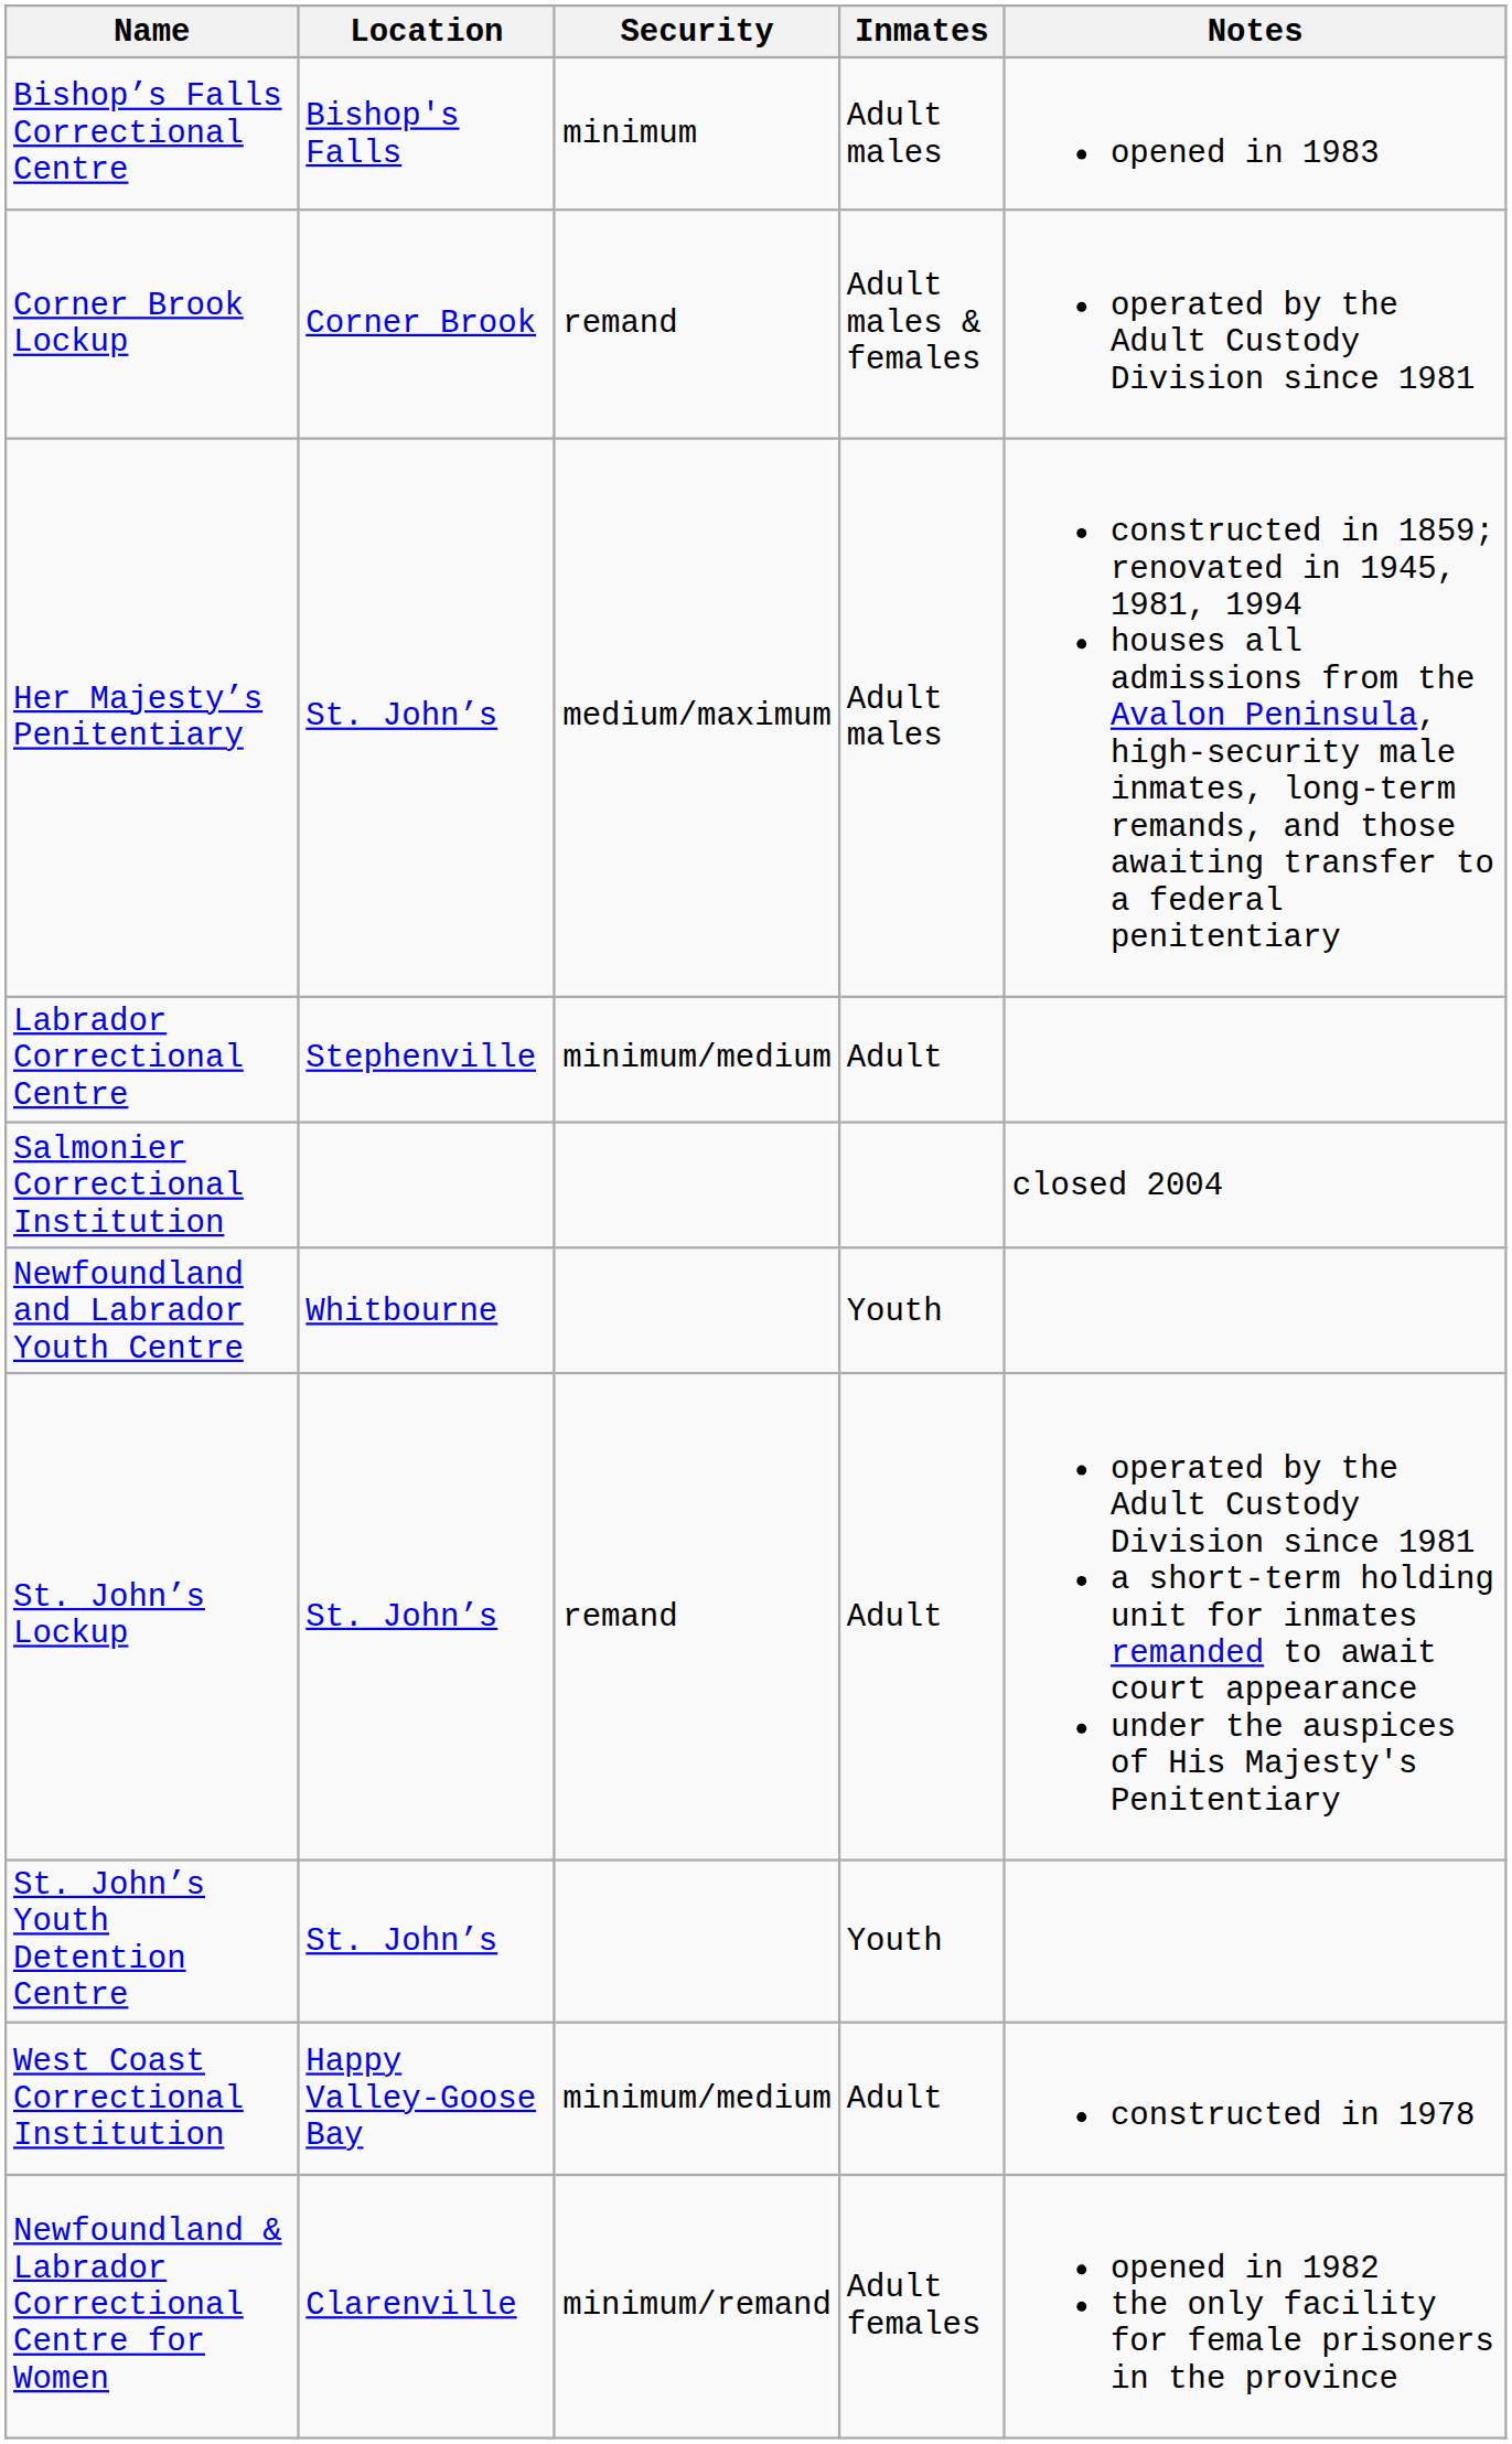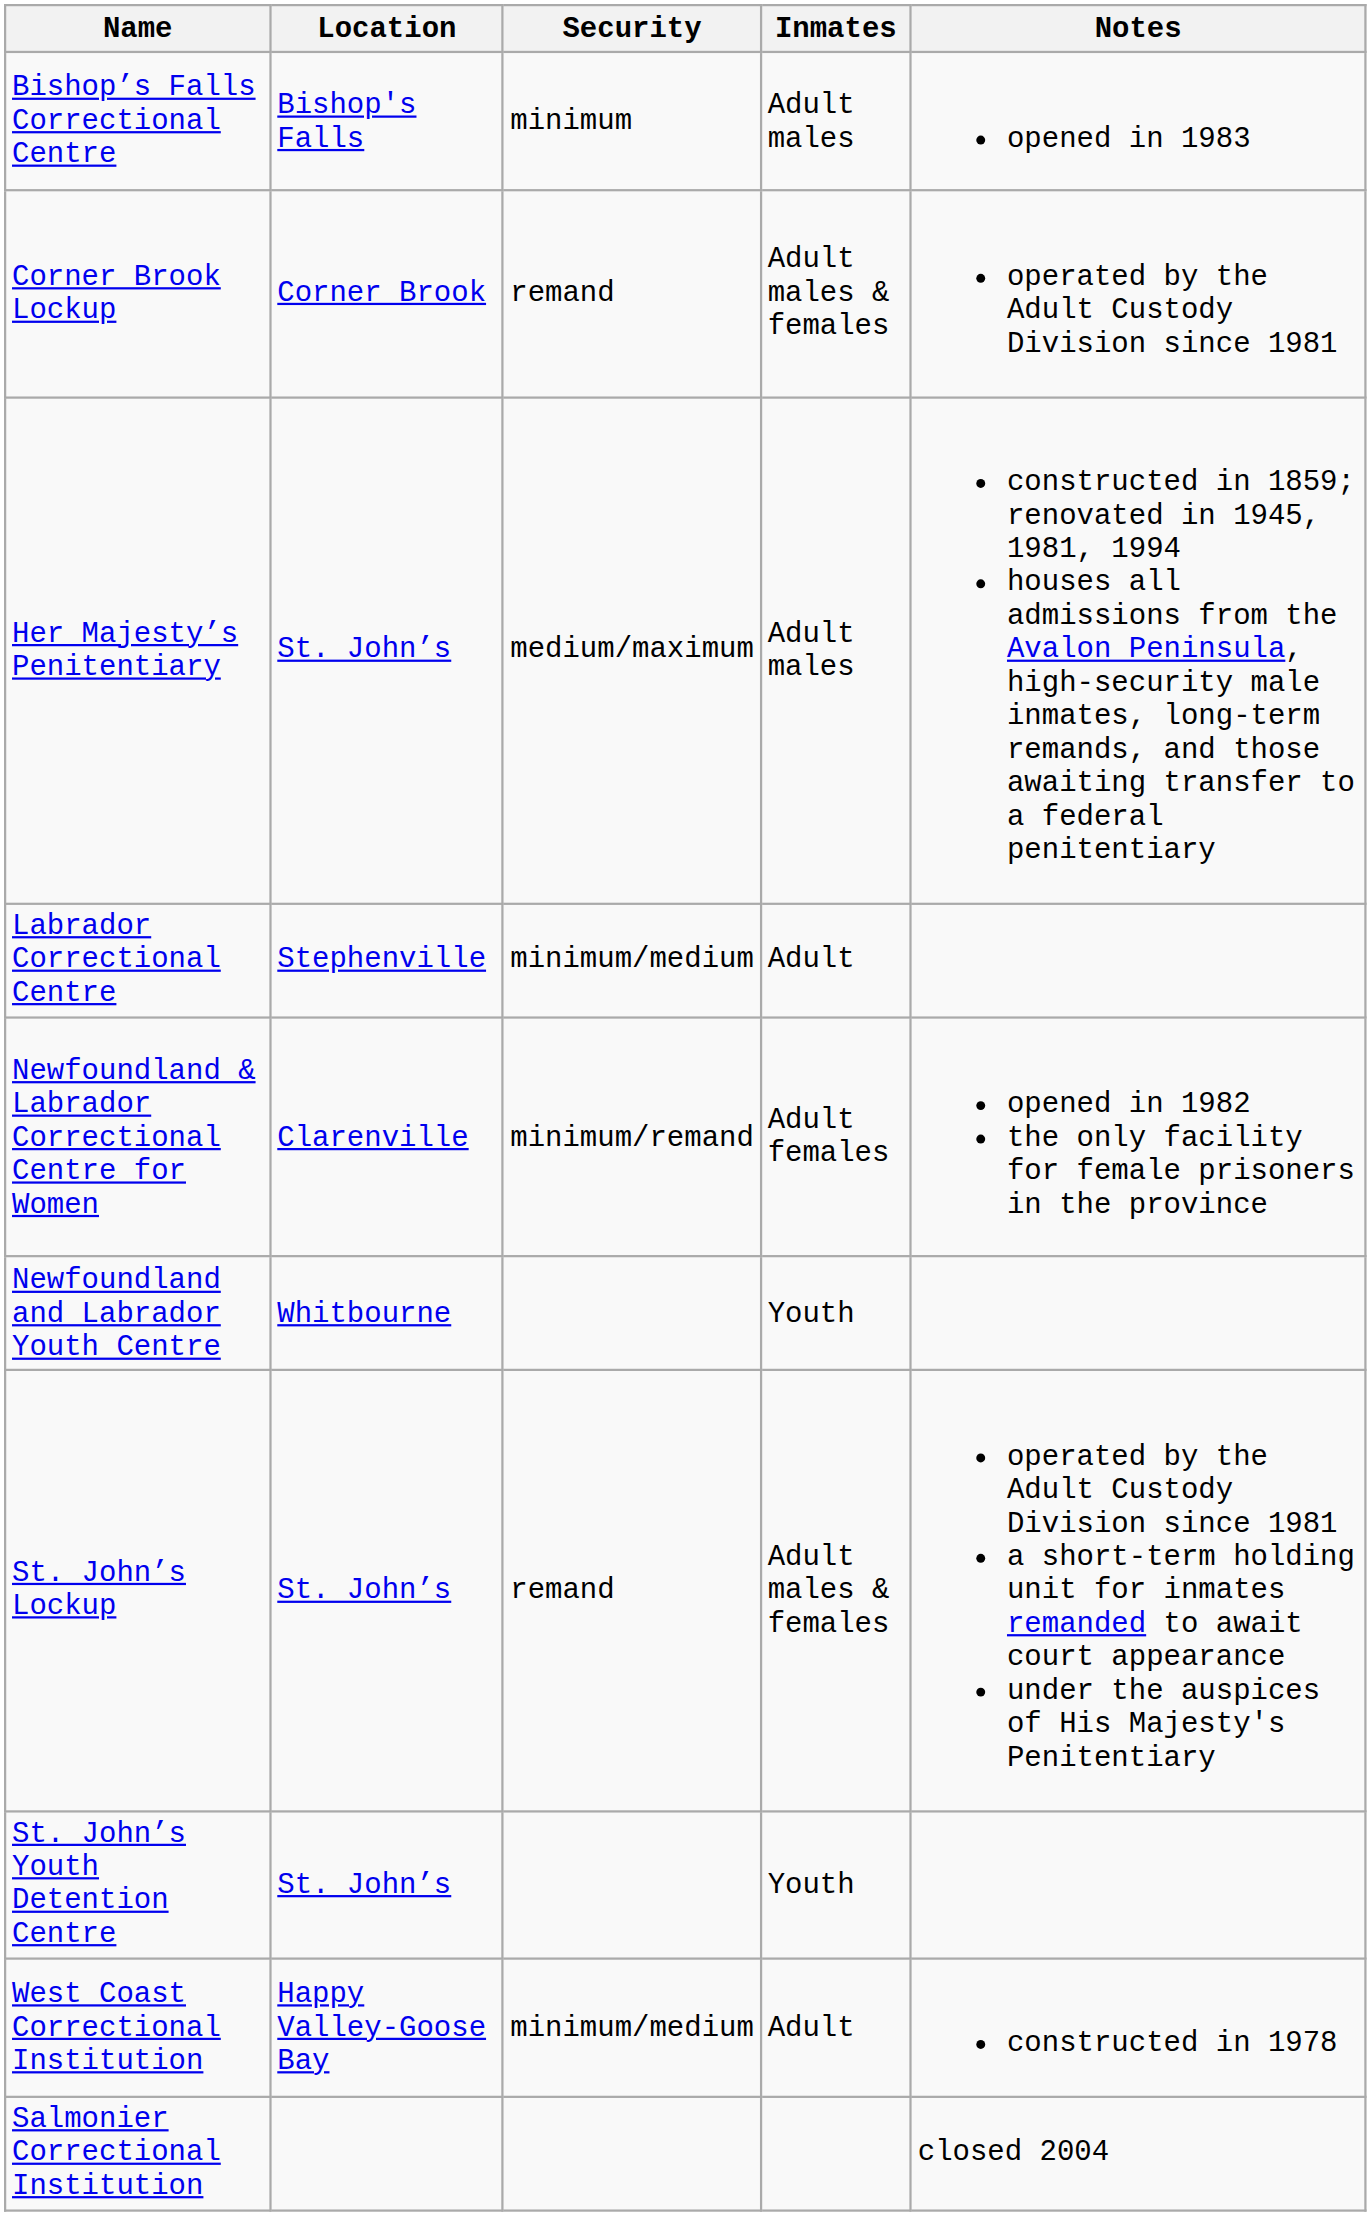 <table class="wikitable">
 <tr>
 <th>Name</th>
 <th>Location</th>
 <th>Security</th>
 <th>Inmates</th>
 <th>Notes</th>
 </tr>
 <tr>
 <td><a href='#'>Bishop’s Falls Correctional Centre</a></td>
 <td><a href='#'>Bishop's Falls</a></td>
 <td>minimum</td>
 <td>Adult males</td>
 <td><br><ul><li>opened in 1983</li></ul></td>
 </tr>
 <tr>
 <td><a href='#'>Corner Brook Lockup</a></td>
 <td><a href='#'>Corner Brook</a></td>
 <td>remand</td>
 <td>Adult males & females</td>
 <td><br><ul><li>operated by the Adult Custody Division since 1981</li></ul></td>
 </tr>
 <tr>
 <td><a href='#'>Her Majesty’s Penitentiary</a></td>
 <td><a href='#'>St. John’s</a></td>
 <td>medium/maximum</td>
 <td>Adult males</td>
 <td><br><ul><li>constructed in 1859; renovated in 1945, 1981, 1994</li><li>houses all admissions from the <a href='#'>Avalon Peninsula</a>, high-security male inmates, long-term remands, and those awaiting transfer to a federal penitentiary</li></ul></td>
 </tr>
 <tr>
 <td><a href='#'>Labrador Correctional Centre</a></td>
 <td><a href='#'>Stephenville</a></td>
 <td>minimum/medium</td>
 <td>Adult</td>
 <td></td>
 </tr>
 <tr>
-<td><a href='#'>Salmonier Correctional Institution</a></td>
-<td></td>
-<td></td>
-<td></td>
-<td>closed 2004</td>
+<td><a href='#'>Newfoundland & Labrador Correctional Centre for Women</a></td>
+<td><a href='#'>Clarenville</a></td>
+<td>minimum/remand</td>
+<td>Adult females</td>
+<td><br><ul><li>opened in 1982</li><li>the only facility for female prisoners in the province</li></ul></td>
 </tr>
 <tr>
 <td><a href='#'>Newfoundland and Labrador Youth Centre</a></td>
 <td><a href='#'>Whitbourne</a></td>
 <td></td>
 <td>Youth</td>
 <td></td>
 </tr>
 <tr>
 <td><a href='#'>St. John’s Lockup</a></td>
 <td><a href='#'>St. John’s</a></td>
 <td>remand</td>
-<td>Adult</td>
+<td>Adult males & females</td>
 <td><br><ul><li>operated by the Adult Custody Division since 1981</li><li>a short-term holding unit for inmates <a href='#'>remanded</a> to await court appearance</li><li>under the auspices of His Majesty's Penitentiary</li></ul></td>
 </tr>
 <tr>
 <td><a href='#'>St. John’s Youth Detention Centre</a></td>
 <td><a href='#'>St. John’s</a></td>
 <td></td>
 <td>Youth</td>
 <td></td>
 </tr>
 <tr>
 <td><a href='#'>West Coast Correctional Institution</a></td>
 <td><a href='#'>Happy Valley-Goose Bay</a></td>
 <td>minimum/medium</td>
 <td>Adult</td>
 <td><br><ul><li>constructed in 1978</li></ul></td>
 </tr>
 <tr>
-<td><a href='#'>Newfoundland & Labrador Correctional Centre for Women</a></td>
-<td><a href='#'>Clarenville</a></td>
-<td>minimum/remand</td>
-<td>Adult females</td>
-<td><br><ul><li>opened in 1982</li><li>the only facility for female prisoners in the province</li></ul></td>
+<td><a href='#'>Salmonier Correctional Institution</a></td>
+<td></td>
+<td></td>
+<td></td>
+<td>closed 2004</td>
 </tr>
 </table>
